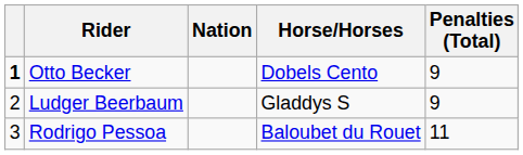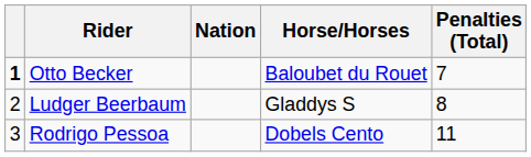 <table class="wikitable">
 <tr>
 <th></th>
 <th>Rider</th>
 <th>Nation</th>
 <th>Horse/Horses</th>
 <th>Penalties<br>(Total)</th>
 </tr>
 <tr>
 <td><strong>1</strong></td>
 <td><a href='#'>Otto Becker</a></td>
 <td></td>
-<td><a href='#'>Dobels Cento</a></td>
-<td>9</td>
+<td><a href='#'>Baloubet du Rouet</a></td>
+<td>7</td>
 </tr>
 <tr>
 <td>2</td>
 <td><a href='#'>Ludger Beerbaum</a></td>
 <td></td>
 <td>Gladdys S</td>
-<td>9</td>
+<td>8</td>
 </tr>
 <tr>
 <td>3</td>
 <td><a href='#'>Rodrigo Pessoa</a></td>
 <td></td>
-<td><a href='#'>Baloubet du Rouet</a></td>
+<td><a href='#'>Dobels Cento</a></td>
 <td>11</td>
 </tr>
 </table>
